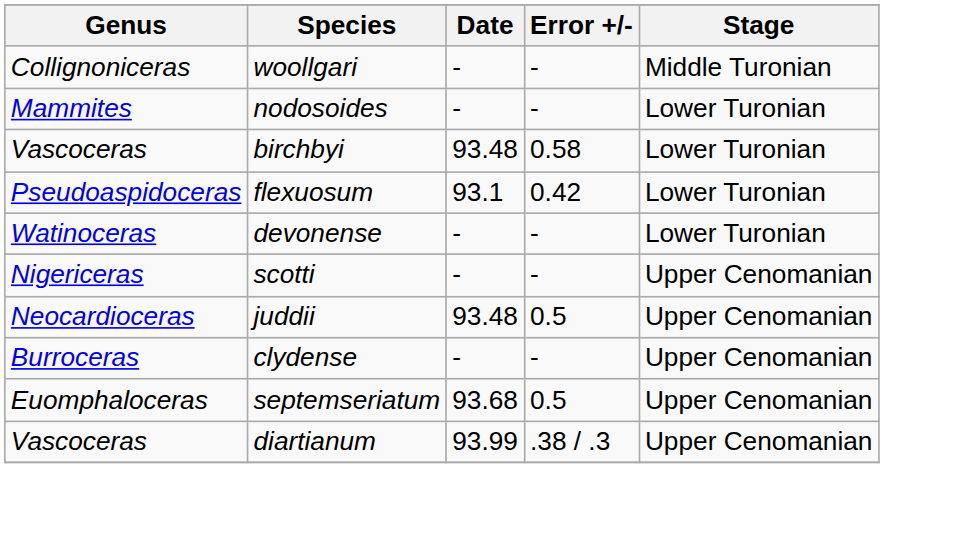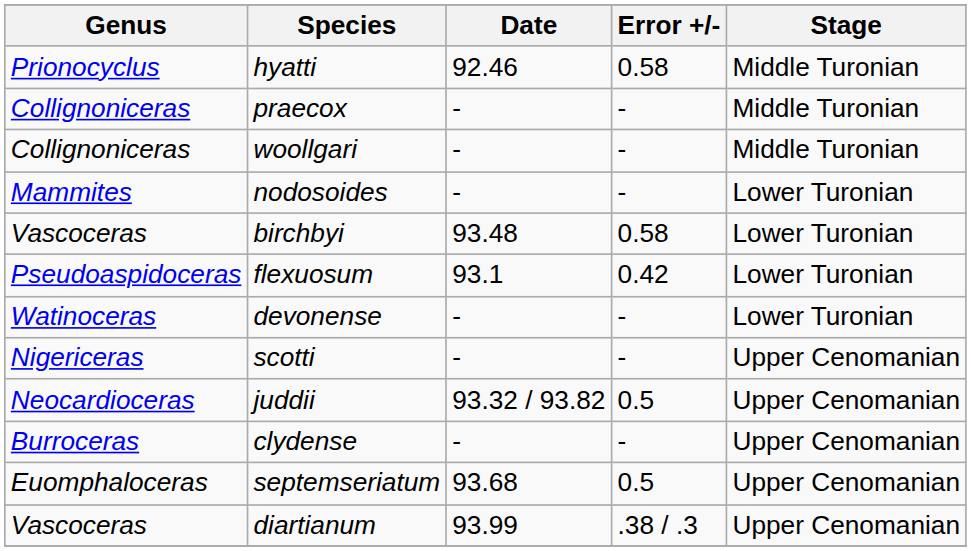 <table class="wikitable">
 <tr>
 </tr>
 <tr>
 <th>Genus</th>
 <th>Species</th>
 <th>Date</th>
 <th>Error +/-</th>
 <th>Stage</th>
+</tr>
+<tr>
+<td><em><a href='#'>Prionocyclus</a></em></td>
+<td><em>hyatti</em></td>
+<td>92.46</td>
+<td>0.58</td>
+<td>Middle Turonian</td>
+</tr>
+<tr>
+<td><em><a href='#'>Collignoniceras</a></em></td>
+<td><em>praecox</em></td>
+<td>-</td>
+<td>-</td>
+<td>Middle Turonian</td>
 </tr>
 <tr>
 <td><em>Collignoniceras</em></td>
 <td><em>woollgari</em></td>
 <td>-</td>
 <td>-</td>
 <td>Middle Turonian</td>
 </tr>
 <tr>
 <td><em><a href='#'>Mammites</a></em></td>
 <td><em>nodosoides</em></td>
 <td>-</td>
 <td>-</td>
 <td>Lower Turonian</td>
 </tr>
 <tr>
 <td><em>Vascoceras</em></td>
 <td><em>birchbyi</em></td>
 <td>93.48</td>
 <td>0.58</td>
 <td>Lower Turonian</td>
 </tr>
 <tr>
 <td><em><a href='#'>Pseudoaspidoceras</a></em></td>
 <td><em>flexuosum</em></td>
 <td>93.1</td>
 <td>0.42</td>
 <td>Lower Turonian</td>
 </tr>
 <tr>
 <td><em><a href='#'>Watinoceras</a></em></td>
 <td><em>devonense</em></td>
 <td>-</td>
 <td>-</td>
 <td>Lower Turonian</td>
 </tr>
 <tr>
 <td><em><a href='#'>Nigericeras</a></em></td>
 <td><em>scotti</em></td>
 <td>-</td>
 <td>-</td>
 <td>Upper Cenomanian</td>
 </tr>
 <tr>
 <td><em><a href='#'>Neocardioceras</a></em></td>
 <td><em>juddii</em></td>
-<td>93.48</td>
+<td>93.32 / 93.82</td>
 <td>0.5</td>
 <td>Upper Cenomanian</td>
 </tr>
 <tr>
 <td><em><a href='#'>Burroceras</a></em></td>
 <td><em>clydense</em></td>
 <td>-</td>
 <td>-</td>
 <td>Upper Cenomanian</td>
 </tr>
 <tr>
 <td><em>Euomphaloceras</em></td>
 <td><em>septemseriatum</em></td>
 <td>93.68</td>
 <td>0.5</td>
 <td>Upper Cenomanian</td>
 </tr>
 <tr>
 <td><em>Vascoceras</em></td>
 <td><em>diartianum</em></td>
 <td>93.99</td>
 <td>.38 / .3</td>
 <td>Upper Cenomanian</td>
 </tr>
 <tr>
 </tr>
 </table>
